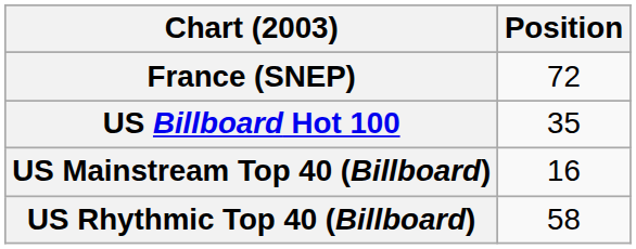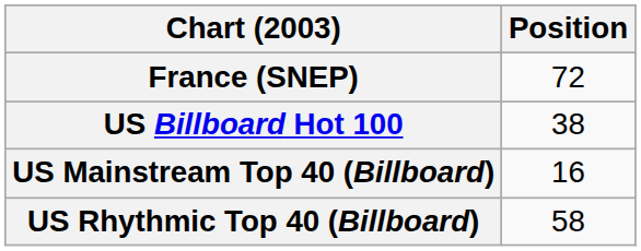 <table class="wikitable sortable plainrowheaders" style="text-align:center">
 <tr>
 <th scope="col">Chart (2003)</th>
 <th scope="col">Position</th>
 </tr>
 <tr>
 <th scope="row">France (SNEP)</th>
 <td>72</td>
 </tr>
 <tr>
 <th scope="row">US <a href='#'><em>Billboard</em> Hot 100</a></th>
-<td>35</td>
+<td>38</td>
 </tr>
 <tr>
 <th scope="row">US Mainstream Top 40 (<em>Billboard</em>)</th>
 <td>16</td>
 </tr>
 <tr>
 <th scope="row">US Rhythmic Top 40 (<em>Billboard</em>)</th>
 <td>58</td>
 </tr>
 </table>
